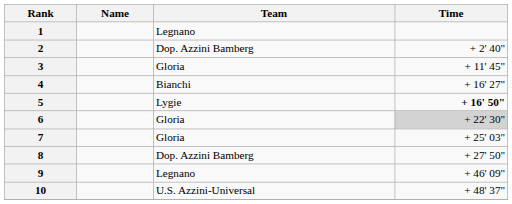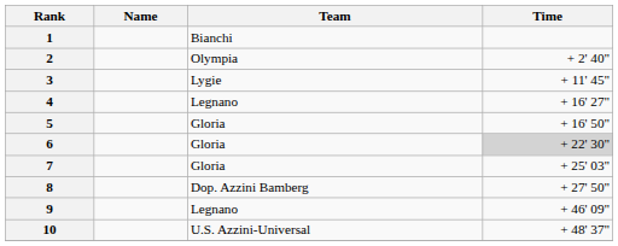 <table class="wikitable" style="width:45em;margin-bottom:0;">
 <tr>
 <th>Rank</th>
 <th>Name</th>
 <th>Team</th>
 <th>Time</th>
 </tr>
 <tr>
 <th style="text-align:center">1</th>
 <td> </td>
-<td>Legnano</td>
+<td>Bianchi</td>
 <td align="right"></td>
 </tr>
 <tr>
 <th style="text-align:center">2</th>
 <td></td>
-<td>Dop. Azzini Bamberg</td>
+<td>Olympia</td>
 <td align="right">+ 2' 40"</td>
 </tr>
 <tr>
 <th style="text-align:center">3</th>
 <td></td>
-<td>Gloria</td>
+<td>Lygie</td>
 <td align="right">+ 11' 45"</td>
 </tr>
 <tr>
 <th style="text-align:center">4</th>
 <td></td>
-<td>Bianchi</td>
+<td>Legnano</td>
 <td align="right">+ 16' 27"</td>
 </tr>
 <tr>
 <th style="text-align:center">5</th>
 <td></td>
-<td>Lygie</td>
-<td align="right"><strong>+ 16' 50"</strong></td>
+<td>Gloria</td>
+<td align="right">+ 16' 50"</td>
 </tr>
 <tr>
 <th style="text-align:center">6</th>
 <td></td>
 <td>Gloria</td>
 <td align="right" style="background: lightgrey;">+ 22' 30"</td>
 </tr>
 <tr>
 <th style="text-align:center">7</th>
 <td></td>
 <td>Gloria</td>
 <td align="right">+ 25' 03"</td>
 </tr>
 <tr>
 <th style="text-align:center">8</th>
 <td></td>
 <td>Dop. Azzini Bamberg</td>
 <td align="right">+ 27' 50"</td>
 </tr>
 <tr>
 <th style="text-align:center">9</th>
 <td></td>
 <td>Legnano</td>
 <td align="right">+ 46' 09"</td>
 </tr>
 <tr>
 <th style="text-align:center">10</th>
 <td></td>
 <td>U.S. Azzini-Universal</td>
 <td align="right">+ 48' 37"</td>
 </tr>
 <tr>
 </tr>
 </table>
